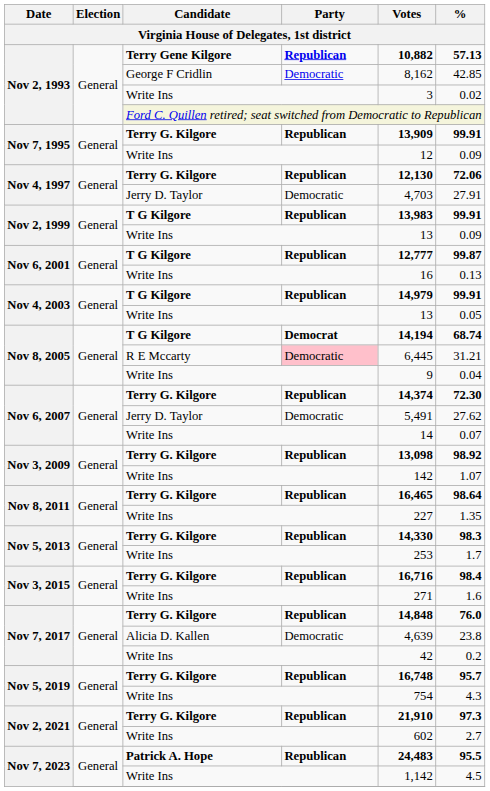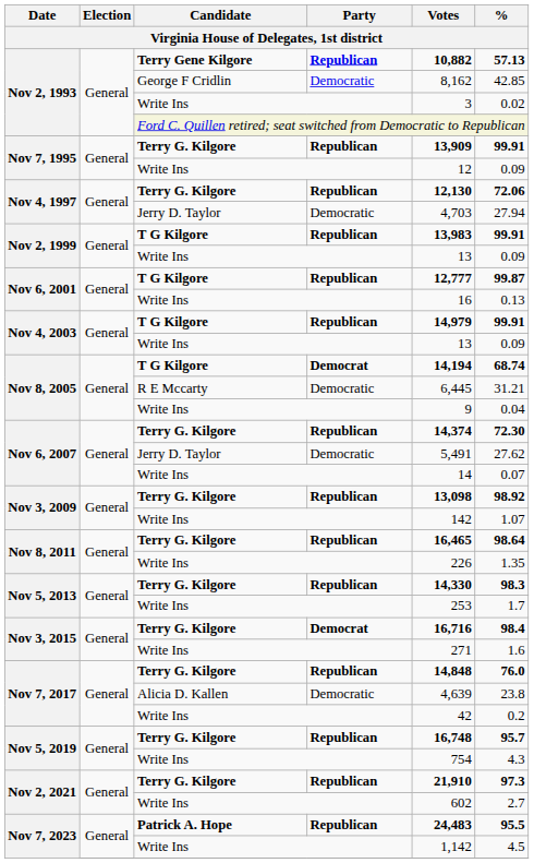 <table class="wikitable">
 <tr>
 <th>Date</th>
 <th>Election</th>
 <th>Candidate</th>
 <th>Party</th>
 <th>Votes</th>
 <th>%</th>
 </tr>
 <tr>
 <th colspan="6">Virginia House of Delegates, 1st district</th>
 </tr>
 <tr>
 <th rowspan="4">Nov 2, 1993</th>
 <td rowspan="4" align="center">General</td>
 <td><strong>Terry Gene Kilgore</strong></td>
 <td><strong><a href='#'>Republican</a></strong></td>
 <td align="right"><strong>10,882</strong></td>
 <td align="right"><strong>57.13</strong></td>
 </tr>
 <tr>
 <td>George F Cridlin</td>
 <td><a href='#'>Democratic</a></td>
 <td align="right">8,162</td>
 <td align="right">42.85</td>
 </tr>
 <tr>
 <td colspan="2">Write Ins</td>
 <td align="right">3</td>
 <td align="right">0.02</td>
 </tr>
 <tr>
 <td colspan="4" style="background:Beige"><em><a href='#'>Ford C. Quillen</a> retired; seat switched from Democratic to Republican</em></td>
 </tr>
 <tr>
 <th rowspan="2">Nov 7, 1995</th>
 <td rowspan="2" align="center">General</td>
 <td><strong>Terry G. Kilgore</strong></td>
 <td><strong>Republican</strong></td>
 <td align="right"><strong>13,909</strong></td>
 <td align="right"><strong>99.91</strong></td>
 </tr>
 <tr>
 <td colspan="2">Write Ins</td>
 <td align="right">12</td>
 <td align="right">0.09</td>
 </tr>
 <tr>
 <th rowspan="2">Nov 4, 1997</th>
 <td rowspan="2" align="center">General</td>
 <td><strong>Terry G. Kilgore</strong></td>
 <td><strong>Republican</strong></td>
 <td align="right"><strong>12,130</strong></td>
 <td align="right"><strong>72.06</strong></td>
 </tr>
 <tr>
 <td>Jerry D. Taylor</td>
 <td>Democratic</td>
 <td align="right">4,703</td>
-<td align="right">27.91</td>
+<td align="right">27.94</td>
 </tr>
 <tr>
 <th rowspan="2">Nov 2, 1999</th>
 <td rowspan="2" align="center">General</td>
 <td><strong>T G Kilgore</strong></td>
 <td><strong>Republican</strong></td>
 <td align="right"><strong>13,983</strong></td>
 <td align="right"><strong>99.91</strong></td>
 </tr>
 <tr>
 <td colspan="2">Write Ins</td>
 <td align="right">13</td>
 <td align="right">0.09</td>
 </tr>
 <tr>
 <th rowspan="2">Nov 6, 2001</th>
 <td rowspan="2" align="center">General</td>
 <td><strong>T G Kilgore</strong></td>
 <td><strong>Republican</strong></td>
 <td align="right"><strong>12,777</strong></td>
 <td align="right"><strong>99.87</strong></td>
 </tr>
 <tr>
 <td colspan="2">Write Ins</td>
 <td align="right">16</td>
 <td align="right">0.13</td>
 </tr>
 <tr>
 <th rowspan="2">Nov 4, 2003</th>
 <td rowspan="2" align="center">General</td>
 <td><strong>T G Kilgore</strong></td>
 <td><strong>Republican</strong></td>
 <td align="right"><strong>14,979</strong></td>
 <td align="right"><strong>99.91</strong></td>
 </tr>
 <tr>
 <td colspan="2">Write Ins</td>
 <td align="right">13</td>
-<td align="right">0.05</td>
+<td align="right">0.09</td>
 </tr>
 <tr>
 <th rowspan="3">Nov 8, 2005</th>
 <td rowspan="3" align="center">General</td>
 <td><strong>T G Kilgore</strong></td>
 <td><strong>Democrat</strong></td>
 <td align="right"><strong>14,194</strong></td>
 <td align="right"><strong>68.74</strong></td>
 </tr>
 <tr>
 <td>R E Mccarty</td>
-<td style="background: pink;">Democratic</td>
+<td>Democratic</td>
 <td align="right">6,445</td>
 <td align="right">31.21</td>
 </tr>
 <tr>
 <td colspan="2">Write Ins</td>
 <td align="right">9</td>
 <td align="right">0.04</td>
 </tr>
 <tr>
 <th rowspan="3">Nov 6, 2007</th>
 <td rowspan="3" align="center">General</td>
 <td><strong>Terry G. Kilgore</strong></td>
 <td><strong>Republican</strong></td>
 <td align="right"><strong>14,374</strong></td>
 <td align="right"><strong>72.30</strong></td>
 </tr>
 <tr>
 <td>Jerry D. Taylor</td>
 <td>Democratic</td>
 <td align="right">5,491</td>
 <td align="right">27.62</td>
 </tr>
 <tr>
 <td colspan="2">Write Ins</td>
 <td align="right">14</td>
 <td align="right">0.07</td>
 </tr>
 <tr>
 <th rowspan="2">Nov 3, 2009</th>
 <td rowspan="2" align="center">General</td>
 <td><strong>Terry G. Kilgore</strong></td>
 <td><strong>Republican</strong></td>
 <td align="right"><strong>13,098</strong></td>
 <td align="right"><strong>98.92</strong></td>
 </tr>
 <tr>
 <td colspan="2">Write Ins</td>
 <td align="right">142</td>
 <td align="right">1.07</td>
 </tr>
 <tr>
 <th rowspan="2">Nov 8, 2011</th>
 <td rowspan="2" align="center">General</td>
 <td><strong>Terry G. Kilgore</strong></td>
 <td><strong>Republican</strong></td>
 <td align="right"><strong>16,465</strong></td>
 <td align="right"><strong>98.64</strong></td>
 </tr>
 <tr>
 <td colspan="2">Write Ins</td>
-<td align="right">227</td>
+<td align="right">226</td>
 <td align="right">1.35</td>
 </tr>
 <tr>
 <th rowspan="2">Nov 5, 2013</th>
 <td rowspan="2" align="center">General</td>
 <td><strong>Terry G. Kilgore</strong></td>
 <td><strong>Republican</strong></td>
 <td align="right"><strong>14,330</strong></td>
 <td align="right"><strong>98.3</strong></td>
 </tr>
 <tr>
 <td colspan="2">Write Ins</td>
 <td align="right">253</td>
 <td align="right">1.7</td>
 </tr>
 <tr>
 <th rowspan="2">Nov 3, 2015</th>
 <td rowspan="2" align="center">General</td>
 <td><strong>Terry G. Kilgore</strong></td>
-<td><strong>Republican</strong></td>
+<td><strong>Democrat</strong></td>
 <td align="right"><strong>16,716</strong></td>
 <td align="right"><strong>98.4</strong></td>
 </tr>
 <tr>
 <td colspan="2">Write Ins</td>
 <td align="right">271</td>
 <td align="right">1.6</td>
 </tr>
 <tr>
 <th rowspan="3">Nov 7, 2017</th>
 <td rowspan="3" align="center">General</td>
 <td><strong>Terry G. Kilgore</strong></td>
 <td><strong>Republican</strong></td>
 <td align="right"><strong>14,848</strong></td>
 <td align="right"><strong>76.0</strong></td>
 </tr>
 <tr>
 <td>Alicia D. Kallen</td>
 <td>Democratic</td>
 <td align="right">4,639</td>
 <td align="right">23.8</td>
 </tr>
 <tr>
 <td colspan="2">Write Ins</td>
 <td align="right">42</td>
 <td align="right">0.2</td>
 </tr>
 <tr>
 <th rowspan="2">Nov 5, 2019</th>
 <td rowspan="2" align="center">General</td>
 <td><strong>Terry G. Kilgore</strong></td>
 <td><strong>Republican</strong></td>
 <td align="right"><strong>16,748</strong></td>
 <td align="right"><strong>95.7</strong></td>
 </tr>
 <tr>
 <td colspan="2">Write Ins</td>
 <td align="right">754</td>
 <td align="right">4.3</td>
 </tr>
 <tr>
 <th rowspan="2">Nov 2, 2021</th>
 <td rowspan="2" align="center">General</td>
 <td><strong>Terry G. Kilgore</strong></td>
 <td><strong>Republican</strong></td>
 <td align="right"><strong>21,910</strong></td>
 <td align="right"><strong>97.3</strong></td>
 </tr>
 <tr>
 <td colspan="2">Write Ins</td>
 <td align="right">602</td>
 <td align="right">2.7</td>
 </tr>
 <tr>
 <th rowspan="3">Nov 7, 2023</th>
 <td rowspan="2" align="center">General</td>
 <td><strong>Patrick A. Hope</strong></td>
 <td><strong>Republican</strong></td>
 <td align="right"><strong>24,483</strong></td>
 <td align="right"><strong>95.5</strong></td>
 </tr>
 <tr>
 <td colspan="2">Write Ins</td>
 <td align="right">1,142</td>
 <td align="right">4.5</td>
 </tr>
 <tr>
 </tr>
 </table>
